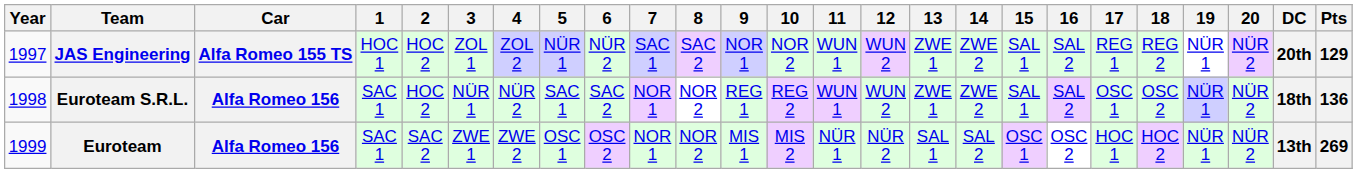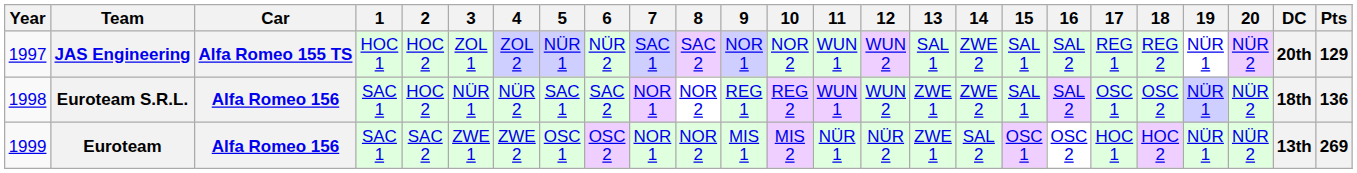 <table class="wikitable" border="1" style="text-align:center; font-size:85%;">
 <tr>
 <th>Year</th>
 <th>Team</th>
 <th>Car</th>
 <th>1</th>
 <th>2</th>
 <th>3</th>
 <th>4</th>
 <th>5</th>
 <th>6</th>
 <th>7</th>
 <th>8</th>
 <th>9</th>
 <th>10</th>
 <th>11</th>
 <th>12</th>
 <th>13</th>
 <th>14</th>
 <th>15</th>
 <th>16</th>
 <th>17</th>
 <th>18</th>
 <th>19</th>
 <th>20</th>
 <th>DC</th>
 <th>Pts</th>
 </tr>
 <tr>
 <td><a href='#'>1997</a></td>
 <th nowrap><a href='#'>JAS Engineering</a></th>
 <th nowrap><a href='#'>Alfa Romeo 155 TS</a></th>
 <td style="background:#DFFFDF;"><a href='#'>HOC<br>1</a><br></td>
 <td style="background:#DFFFDF;"><a href='#'>HOC<br>2</a><br></td>
 <td style="background:#DFFFDF;"><a href='#'>ZOL<br>1</a><br></td>
 <td style="background:#CFCFFF;"><a href='#'>ZOL<br>2</a><br></td>
 <td style="background:#CFCFFF;"><a href='#'>NÜR<br>1</a><br></td>
 <td style="background:#DFFFDF;"><a href='#'>NÜR<br>2</a><br></td>
 <td style="background:#CFCFFF;"><a href='#'>SAC<br>1</a><br></td>
 <td style="background:#EFCFFF;"><a href='#'>SAC<br>2</a><br></td>
 <td style="background:#CFCFFF;"><a href='#'>NOR<br>1</a><br></td>
 <td style="background:#DFFFDF;"><a href='#'>NOR<br>2</a><br></td>
 <td style="background:#DFFFDF;"><a href='#'>WUN<br>1</a><br></td>
 <td style="background:#EFCFFF;"><a href='#'>WUN<br>2</a><br></td>
-<td style="background:#DFFFDF;"><a href='#'>ZWE<br>1</a><br></td>
+<td style="background:#DFFFDF;"><a href='#'>SAL<br>1</a><br></td>
 <td style="background:#DFFFDF;"><a href='#'>ZWE<br>2</a><br></td>
 <td style="background:#DFFFDF;"><a href='#'>SAL<br>1</a><br></td>
 <td style="background:#DFFFDF;"><a href='#'>SAL<br>2</a><br></td>
 <td style="background:#DFFFDF;"><a href='#'>REG<br>1</a><br></td>
 <td style="background:#DFFFDF;"><a href='#'>REG<br>2</a><br></td>
 <td style="background:#FFFFFF;"><a href='#'>NÜR<br>1</a><br></td>
 <td style="background:#EFCFFF;"><a href='#'>NÜR<br>2</a><br></td>
 <th>20th</th>
 <th>129</th>
 </tr>
 <tr>
 <td><a href='#'>1998</a></td>
 <th nowrap>Euroteam S.R.L.</th>
 <th nowrap><a href='#'>Alfa Romeo 156</a></th>
 <td style="background:#DFFFDF;"><a href='#'>SAC<br>1</a><br></td>
 <td style="background:#DFFFDF;"><a href='#'>HOC<br>2</a><br></td>
 <td style="background:#DFFFDF;"><a href='#'>NÜR<br>1</a><br></td>
 <td style="background:#DFFFDF;"><a href='#'>NÜR<br>2</a><br></td>
 <td style="background:#DFFFDF;"><a href='#'>SAC<br>1</a><br></td>
 <td style="background:#DFFFDF;"><a href='#'>SAC<br>2</a><br></td>
 <td style="background:#EFCFFF;"><a href='#'>NOR<br>1</a><br></td>
 <td style="background:#FFFFFF;"><a href='#'>NOR<br>2</a><br></td>
 <td style="background:#DFFFDF;"><a href='#'>REG<br>1</a><br></td>
 <td style="background:#EFCFFF;"><a href='#'>REG<br>2</a><br></td>
 <td style="background:#EFCFFF;"><a href='#'>WUN<br>1</a><br></td>
 <td style="background:#DFFFDF;"><a href='#'>WUN<br>2</a><br></td>
 <td style="background:#DFFFDF;"><a href='#'>ZWE<br>1</a><br></td>
 <td style="background:#DFFFDF;"><a href='#'>ZWE<br>2</a><br></td>
 <td style="background:#DFFFDF;"><a href='#'>SAL<br>1</a><br></td>
 <td style="background:#EFCFFF;"><a href='#'>SAL<br>2</a><br></td>
 <td style="background:#DFFFDF;"><a href='#'>OSC<br>1</a><br></td>
 <td style="background:#DFFFDF;"><a href='#'>OSC<br>2</a><br></td>
 <td style="background:#CFCFFF;"><a href='#'>NÜR<br>1</a><br></td>
 <td style="background:#DFFFDF;"><a href='#'>NÜR<br>2</a><br></td>
 <th>18th</th>
 <th>136</th>
 </tr>
 <tr>
 <td><a href='#'>1999</a></td>
 <th nowrap>Euroteam</th>
 <th nowrap><a href='#'>Alfa Romeo 156</a></th>
 <td style="background:#DFFFDF;"><a href='#'>SAC<br>1</a><br></td>
 <td style="background:#DFFFDF;"><a href='#'>SAC<br>2</a><br></td>
 <td style="background:#DFFFDF;"><a href='#'>ZWE<br>1</a><br></td>
 <td style="background:#DFFFDF;"><a href='#'>ZWE<br>2</a><br></td>
 <td style="background:#DFFFDF;"><a href='#'>OSC<br>1</a><br></td>
 <td style="background:#EFCFFF;"><a href='#'>OSC<br>2</a><br></td>
 <td style="background:#DFFFDF;"><a href='#'>NOR<br>1</a><br></td>
 <td style="background:#DFFFDF;"><a href='#'>NOR<br>2</a><br></td>
 <td style="background:#DFFFDF;"><a href='#'>MIS<br>1</a><br></td>
 <td style="background:#EFCFFF;"><a href='#'>MIS<br>2</a><br></td>
 <td style="background:#DFFFDF;"><a href='#'>NÜR<br>1</a><br></td>
 <td style="background:#DFFFDF;"><a href='#'>NÜR<br>2</a><br></td>
-<td style="background:#DFFFDF;"><a href='#'>SAL<br>1</a><br></td>
+<td style="background:#DFFFDF;"><a href='#'>ZWE<br>1</a><br></td>
 <td style="background:#DFFFDF;"><a href='#'>SAL<br>2</a><br></td>
 <td style="background:#EFCFFF;"><a href='#'>OSC<br>1</a><br></td>
 <td style="background:#FFFFFF;"><a href='#'>OSC<br>2</a><br></td>
 <td style="background:#DFFFDF;"><a href='#'>HOC<br>1</a><br></td>
 <td style="background:#EFCFFF;"><a href='#'>HOC<br>2</a><br></td>
 <td style="background:#DFFFDF;"><a href='#'>NÜR<br>1</a><br></td>
 <td style="background:#DFFFDF;"><a href='#'>NÜR<br>2</a><br></td>
 <th>13th</th>
 <th>269</th>
 </tr>
 </table>
